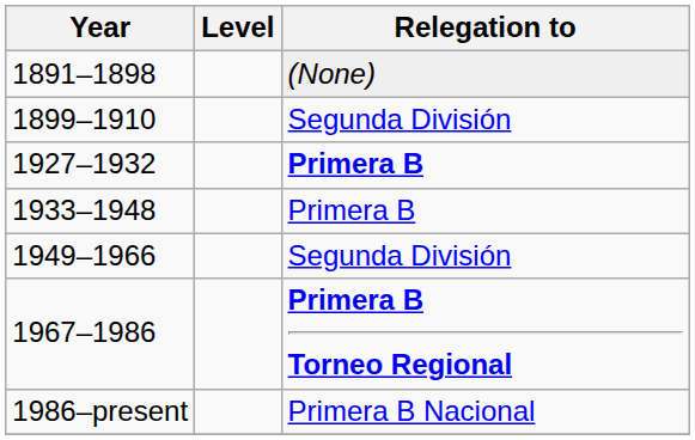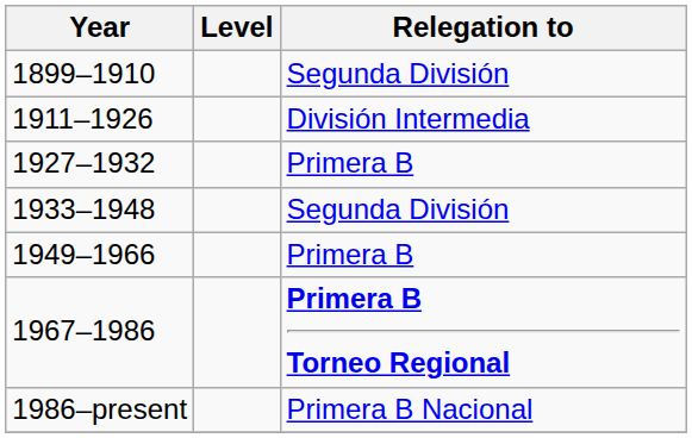 <table class="wikitable sortable">
 <tr>
 <th width=>Year</th>
 <th width=>Level</th>
 <th width=220px>Relegation to</th>
 </tr>
 <tr>
-<td>1891–1898</td>
-<td></td>
-<td style=background:#efefef><em>(None)</em></td>
-</tr>
-<tr>
 <td>1899–1910</td>
 <td></td>
 <td><a href='#'>Segunda División</a></td>
 </tr>
 <tr>
+<td>1911–1926</td>
+<td></td>
+<td><a href='#'>División Intermedia</a></td>
+</tr>
+<tr>
 <td>1927–1932</td>
 <td></td>
-<td><strong><a href='#'>Primera B</a></strong></td>
+<td><a href='#'>Primera B</a></td>
 </tr>
 <tr>
 <td>1933–1948</td>
 <td></td>
-<td><a href='#'>Primera B</a></td>
+<td><a href='#'>Segunda División</a></td>
 </tr>
 <tr>
 <td>1949–1966</td>
 <td></td>
-<td><a href='#'>Segunda División</a></td>
+<td><a href='#'>Primera B</a></td>
 </tr>
 <tr>
 <td>1967–1986</td>
 <td></td>
 <td><strong><a href='#'>Primera B</a><hr><a href='#'>Torneo Regional</a></strong></td>
 </tr>
 <tr>
 <td>1986–present</td>
 <td></td>
 <td><a href='#'>Primera B Nacional</a></td>
 </tr>
 <tr>
 </tr>
 </table>
